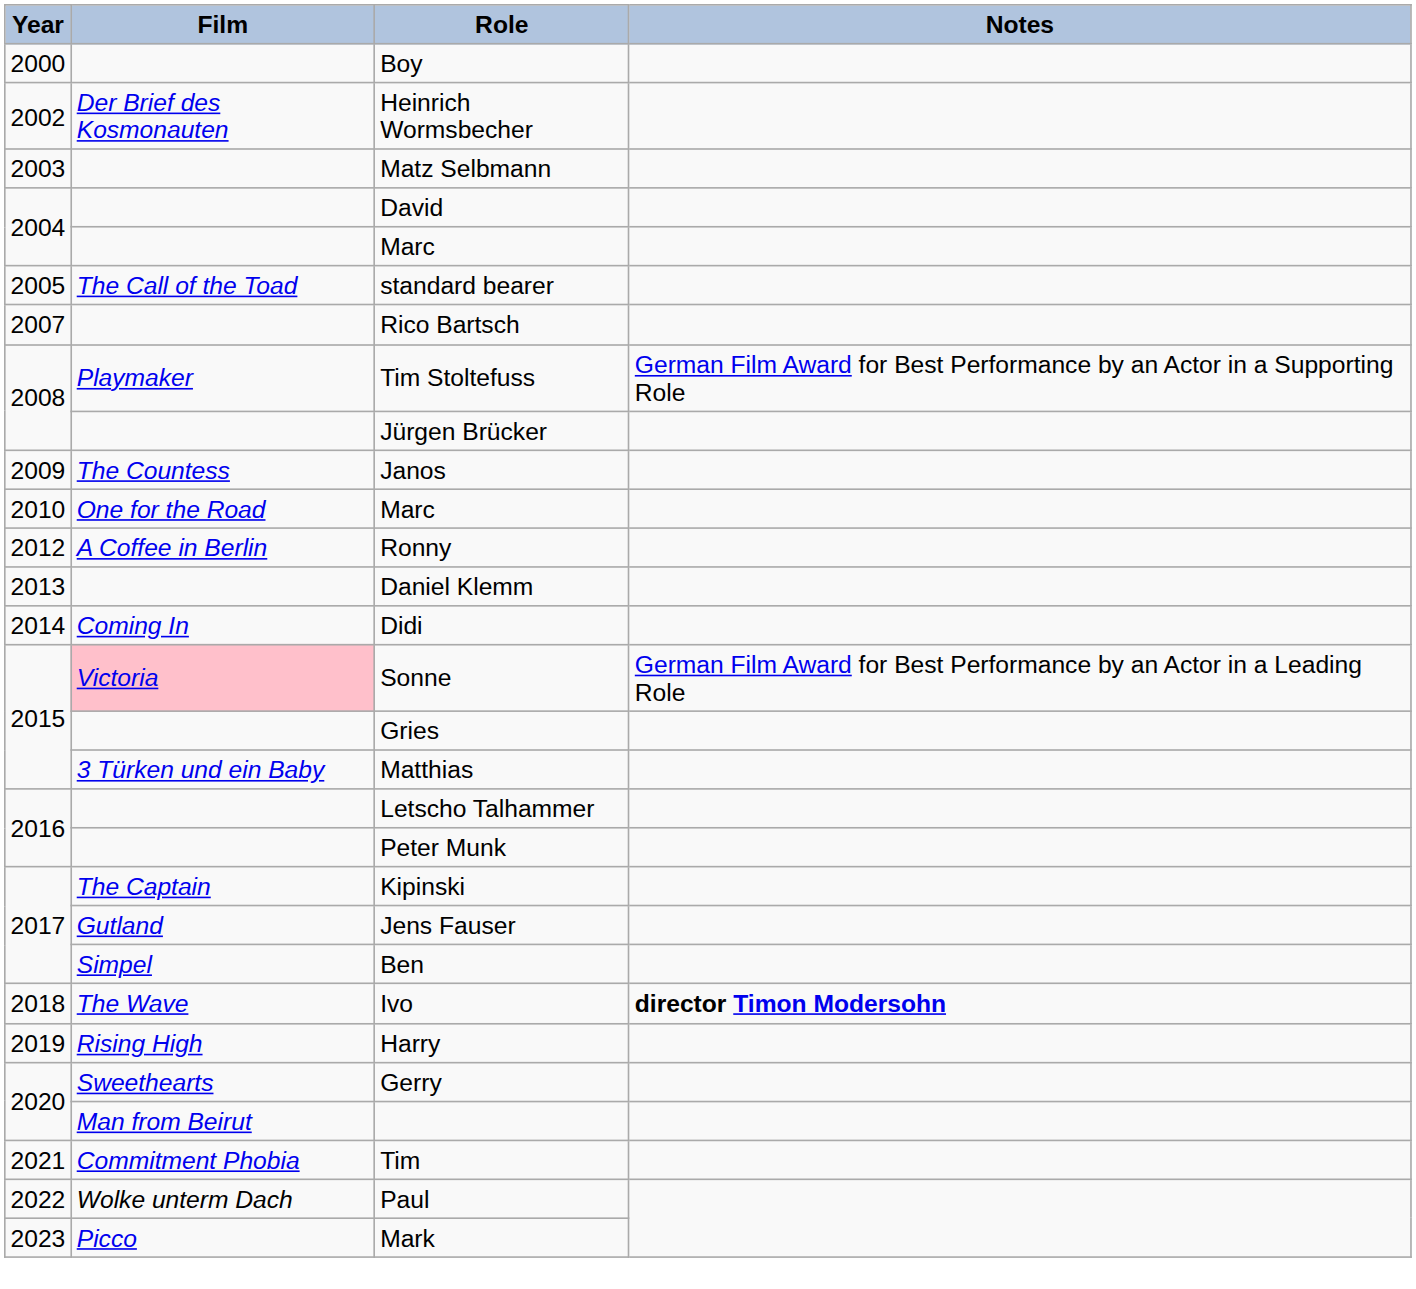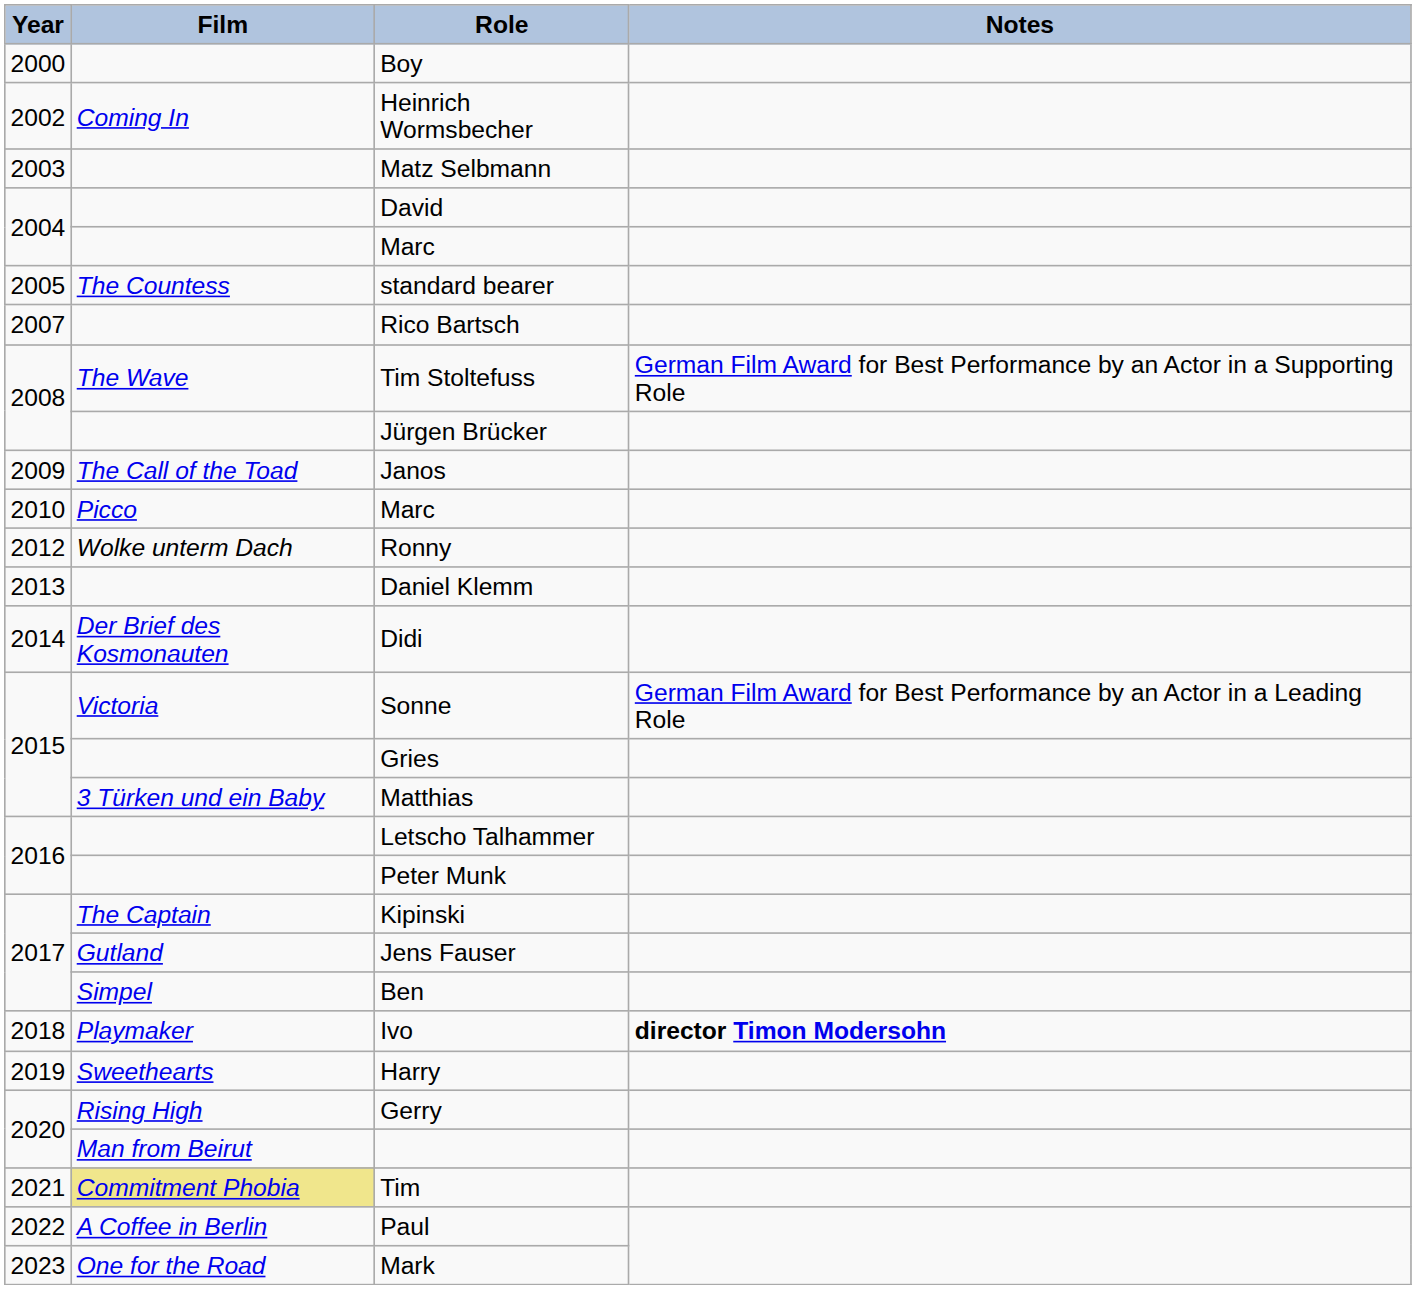 <table class="wikitable" style="font-size: 95%;">
 <tr align="center">
 <th style="background: #B0C4DE;">Year</th>
 <th style="background: #B0C4DE;">Film</th>
 <th style="background: #B0C4DE;">Role</th>
 <th style="background: #B0C4DE;">Notes</th>
 </tr>
 <tr>
 <td>2000</td>
 <td><em></em></td>
 <td>Boy</td>
 <td></td>
 </tr>
 <tr>
 <td>2002</td>
-<td><em><a href='#'>Der Brief des Kosmonauten</a></em></td>
+<td><em><a href='#'>Coming In</a></em></td>
 <td>Heinrich Wormsbecher</td>
 <td></td>
 </tr>
 <tr>
 <td>2003</td>
 <td><em></em></td>
 <td>Matz Selbmann</td>
 <td></td>
 </tr>
 <tr>
 <td rowspan="2">2004</td>
 <td><em></em></td>
 <td>David</td>
 <td></td>
 </tr>
 <tr>
 <td><em></em></td>
 <td>Marc</td>
 <td></td>
 </tr>
 <tr>
 <td>2005</td>
-<td><em><a href='#'>The Call of the Toad</a></em></td>
+<td><em><a href='#'>The Countess</a></em></td>
 <td>standard bearer</td>
 <td></td>
 </tr>
 <tr>
 <td>2007</td>
 <td><em></em></td>
 <td>Rico Bartsch</td>
 <td></td>
 </tr>
 <tr>
 <td rowspan="2">2008</td>
-<td><em><a href='#'>Playmaker</a></em></td>
+<td><em><a href='#'>The Wave</a></em></td>
 <td>Tim Stoltefuss</td>
 <td><a href='#'>German Film Award</a> for Best Performance by an Actor in a Supporting Role</td>
 </tr>
 <tr>
 <td><em></em></td>
 <td>Jürgen Brücker</td>
 <td></td>
 </tr>
 <tr>
 <td>2009</td>
-<td><em><a href='#'>The Countess</a></em></td>
+<td><em><a href='#'>The Call of the Toad</a></em></td>
 <td>Janos</td>
 <td></td>
 </tr>
 <tr>
 <td>2010</td>
-<td><em><a href='#'>One for the Road</a></em></td>
+<td><em><a href='#'>Picco</a></em></td>
 <td>Marc</td>
 <td></td>
 </tr>
 <tr>
 <td>2012</td>
-<td><em><a href='#'>A Coffee in Berlin</a></em></td>
+<td><em>Wolke unterm Dach</em></td>
 <td>Ronny</td>
 <td></td>
 </tr>
 <tr>
 <td>2013</td>
 <td><em></em></td>
 <td>Daniel Klemm</td>
 <td></td>
 </tr>
 <tr>
 <td>2014</td>
-<td><em><a href='#'>Coming In</a></em></td>
+<td><em><a href='#'>Der Brief des Kosmonauten</a></em></td>
 <td>Didi</td>
 <td></td>
 </tr>
 <tr>
 <td rowspan="3">2015</td>
-<td style="background: pink;"><em><a href='#'>Victoria</a></em></td>
+<td><em><a href='#'>Victoria</a></em></td>
 <td>Sonne</td>
 <td><a href='#'>German Film Award</a> for Best Performance by an Actor in a Leading Role</td>
 </tr>
 <tr>
 <td><em></em></td>
 <td>Gries</td>
 <td></td>
 </tr>
 <tr>
 <td><em><a href='#'>3 Türken und ein Baby</a></em></td>
 <td>Matthias</td>
 <td></td>
 </tr>
 <tr>
 <td rowspan="2">2016</td>
 <td><em></em></td>
 <td>Letscho Talhammer</td>
 <td></td>
 </tr>
 <tr>
 <td><em></em></td>
 <td>Peter Munk</td>
 <td></td>
 </tr>
 <tr>
 <td rowspan="3">2017</td>
 <td><em><a href='#'>The Captain</a></em></td>
 <td>Kipinski</td>
 <td></td>
 </tr>
 <tr>
 <td><em><a href='#'>Gutland</a></em></td>
 <td>Jens Fauser</td>
 <td></td>
 </tr>
 <tr>
 <td><em><a href='#'>Simpel</a></em></td>
 <td>Ben</td>
 <td></td>
 </tr>
 <tr>
 <td>2018</td>
-<td><em><a href='#'>The Wave</a></em></td>
+<td><em><a href='#'>Playmaker</a></em></td>
 <td>Ivo</td>
 <td><strong>director <a href='#'>Timon Modersohn</a></strong></td>
 </tr>
 <tr>
 <td>2019</td>
-<td><em><a href='#'>Rising High</a></em></td>
+<td><em><a href='#'>Sweethearts</a></em></td>
 <td>Harry</td>
 </tr>
 <tr>
 <td rowspan="2">2020</td>
-<td><em><a href='#'>Sweethearts</a></em></td>
+<td><em><a href='#'>Rising High</a></em></td>
 <td>Gerry</td>
 <td></td>
 </tr>
 <tr>
 <td><em><a href='#'>Man from Beirut</a></em></td>
 <td></td>
 <td></td>
 </tr>
 <tr>
 <td>2021</td>
-<td><em><a href='#'>Commitment Phobia</a></em></td>
+<td style="background: khaki;"><em><a href='#'>Commitment Phobia</a></em></td>
 <td>Tim</td>
 <td></td>
 </tr>
 <tr>
 <td>2022</td>
-<td><em>Wolke unterm Dach</em></td>
+<td><em><a href='#'>A Coffee in Berlin</a></em></td>
 <td>Paul</td>
 </tr>
 <tr>
 <td>2023</td>
-<td><em><a href='#'>Picco</a></em></td>
+<td><em><a href='#'>One for the Road</a></em></td>
 <td>Mark</td>
 </tr>
 </table>
